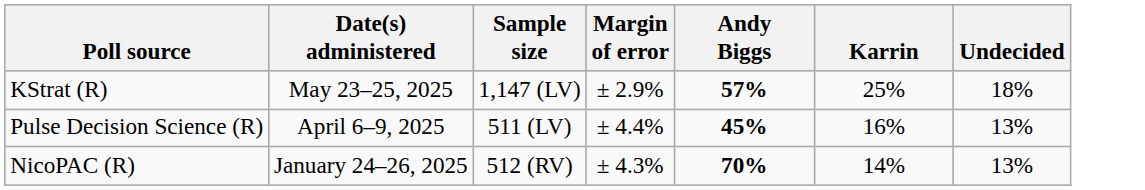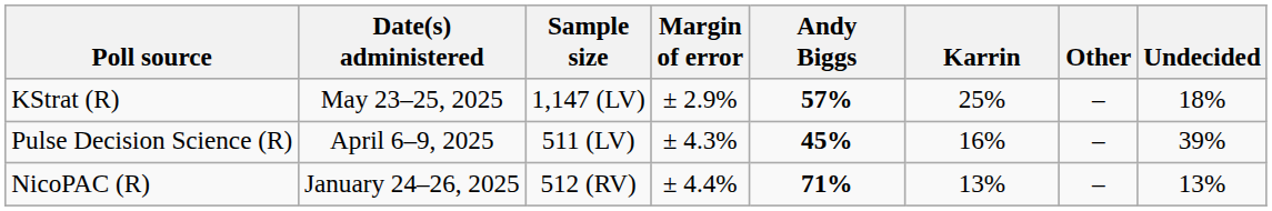 <table class="wikitable" style="font-size:90%;text-align:center;">
 <tr valign=bottom>
 <th>Poll source</th>
 <th>Date(s)<br>administered</th>
 <th>Sample<br>size</th>
 <th>Margin<br>of error</th>
 <th style="width:80px;">Andy<br>Biggs</th>
 <th style="width:80px;">Karrin<br></th>
+<th>Other</th>
 <th>Undecided</th>
 </tr>
 <tr>
 <td style="text-align:left;">KStrat (R)</td>
 <td>May 23–25, 2025</td>
 <td>1,147 (LV)</td>
 <td>± 2.9%</td>
 <td><strong>57%</strong></td>
 <td>25%</td>
+<td>–</td>
 <td>18%</td>
 </tr>
 <tr>
 <td style="text-align:left;">Pulse Decision Science (R)</td>
 <td>April 6–9, 2025</td>
 <td>511 (LV)</td>
-<td>± 4.4%</td>
+<td>± 4.3%</td>
 <td><strong>45%</strong></td>
 <td>16%</td>
-<td>13%</td>
+<td>–</td>
+<td>39%</td>
 </tr>
 <tr>
 <td style="text-align:left;">NicoPAC (R)</td>
 <td>January 24–26, 2025</td>
 <td>512 (RV)</td>
-<td>± 4.3%</td>
-<td><strong>70%</strong></td>
-<td>14%</td>
+<td>± 4.4%</td>
+<td><strong>71%</strong></td>
+<td>13%</td>
+<td>–</td>
 <td>13%</td>
 </tr>
 </table>
